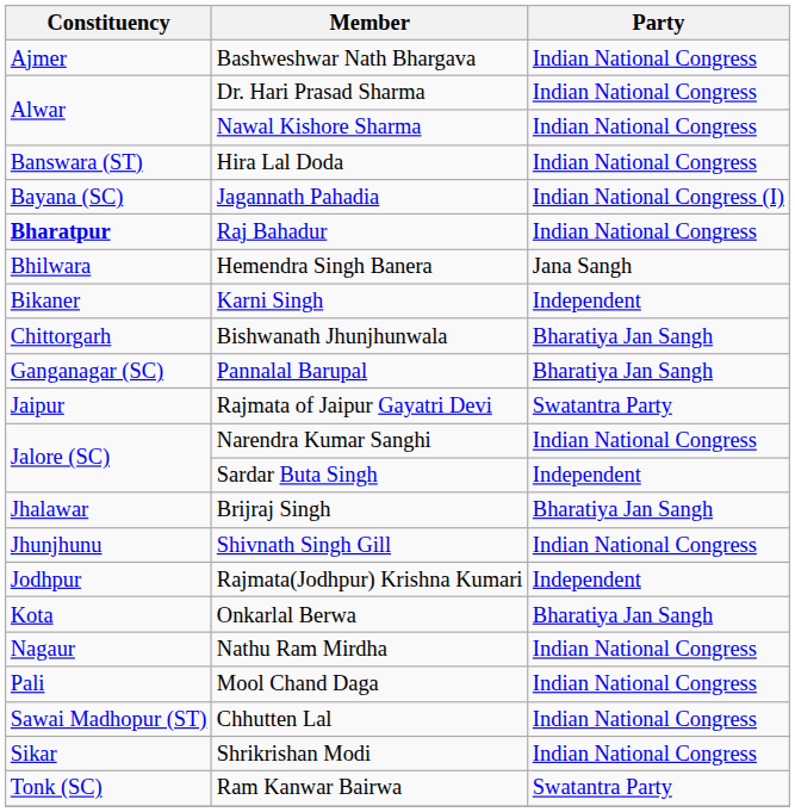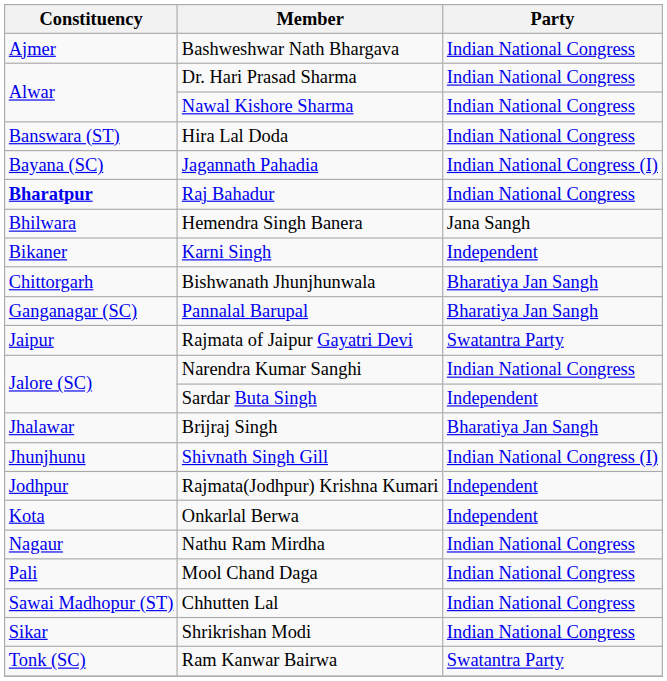 <table class="wikitable sortable">
 <tr>
 <th>Constituency</th>
 <th>Member</th>
 <th>Party</th>
 </tr>
 <tr>
 <td><a href='#'>Ajmer</a></td>
 <td>Bashweshwar Nath Bhargava</td>
 <td><a href='#'>Indian National Congress</a></td>
 </tr>
 <tr>
 <td rowspan=2><a href='#'>Alwar</a></td>
 <td>Dr. Hari Prasad Sharma</td>
 <td><a href='#'>Indian National Congress</a></td>
 </tr>
 <tr>
 <td><a href='#'>Nawal Kishore Sharma</a></td>
 <td><a href='#'>Indian National Congress</a></td>
 </tr>
 <tr>
 <td><a href='#'>Banswara (ST)</a></td>
 <td>Hira Lal Doda</td>
 <td><a href='#'>Indian National Congress</a></td>
 </tr>
 <tr>
 <td><a href='#'>Bayana (SC)</a></td>
 <td><a href='#'>Jagannath Pahadia</a></td>
 <td><a href='#'>Indian National Congress (I)</a></td>
 </tr>
 <tr>
 <td><strong><a href='#'>Bharatpur</a></strong></td>
 <td><a href='#'>Raj Bahadur</a></td>
 <td><a href='#'>Indian National Congress</a></td>
 </tr>
 <tr>
 <td><a href='#'>Bhilwara</a></td>
 <td>Hemendra Singh Banera</td>
 <td>Jana Sangh</td>
 </tr>
 <tr>
 <td><a href='#'>Bikaner</a></td>
 <td><a href='#'>Karni Singh</a></td>
 <td><a href='#'>Independent</a></td>
 </tr>
 <tr>
 <td><a href='#'>Chittorgarh</a></td>
 <td>Bishwanath Jhunjhunwala</td>
 <td><a href='#'>Bharatiya Jan Sangh</a></td>
 </tr>
 <tr>
 <td><a href='#'>Ganganagar (SC)</a></td>
 <td><a href='#'>Pannalal Barupal</a></td>
 <td><a href='#'>Bharatiya Jan Sangh</a></td>
 </tr>
 <tr>
 <td><a href='#'>Jaipur</a></td>
 <td>Rajmata of Jaipur <a href='#'>Gayatri Devi</a></td>
 <td><a href='#'>Swatantra Party</a></td>
 </tr>
 <tr>
 <td rowspan=2><a href='#'>Jalore (SC)</a></td>
 <td>Narendra Kumar Sanghi</td>
 <td><a href='#'>Indian National Congress</a></td>
 </tr>
 <tr>
 <td>Sardar <a href='#'>Buta Singh</a></td>
 <td><a href='#'>Independent</a></td>
 </tr>
 <tr>
 <td><a href='#'>Jhalawar</a></td>
 <td>Brijraj Singh</td>
 <td><a href='#'>Bharatiya Jan Sangh</a></td>
 </tr>
 <tr>
 <td><a href='#'>Jhunjhunu</a></td>
 <td><a href='#'>Shivnath Singh Gill</a></td>
-<td><a href='#'>Indian National Congress</a></td>
+<td><a href='#'>Indian National Congress (I)</a></td>
 </tr>
 <tr>
 <td><a href='#'>Jodhpur</a></td>
 <td>Rajmata(Jodhpur) Krishna Kumari</td>
 <td><a href='#'>Independent</a></td>
 </tr>
 <tr>
 <td><a href='#'>Kota</a></td>
 <td>Onkarlal Berwa</td>
-<td><a href='#'>Bharatiya Jan Sangh</a></td>
+<td><a href='#'>Independent</a></td>
 </tr>
 <tr>
 <td><a href='#'>Nagaur</a></td>
 <td>Nathu Ram Mirdha</td>
 <td><a href='#'>Indian National Congress</a></td>
 </tr>
 <tr>
 <td><a href='#'>Pali</a></td>
 <td>Mool Chand Daga</td>
 <td><a href='#'>Indian National Congress</a></td>
 </tr>
 <tr>
 <td><a href='#'>Sawai Madhopur (ST)</a></td>
 <td>Chhutten Lal</td>
 <td><a href='#'>Indian National Congress</a></td>
 </tr>
 <tr>
 <td><a href='#'>Sikar</a></td>
 <td>Shrikrishan Modi</td>
 <td><a href='#'>Indian National Congress</a></td>
 </tr>
 <tr>
 <td><a href='#'>Tonk (SC)</a></td>
 <td>Ram Kanwar Bairwa</td>
 <td><a href='#'>Swatantra Party</a></td>
 </tr>
 <tr>
 </tr>
 </table>
